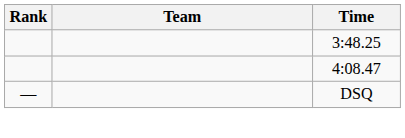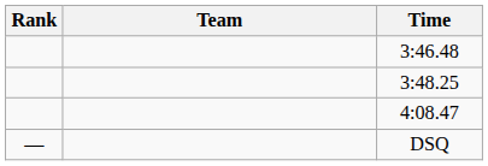 <table class=wikitable style="text-align:center">
 <tr>
 <th width=40>Rank</th>
 <th width=250>Team</th>
 <th width=80>Time</th>
+</tr>
+<tr>
+<td></td>
+<td align=left></td>
+<td>3:46.48</td>
 </tr>
 <tr>
 <td></td>
 <td align=left></td>
 <td>3:48.25</td>
 </tr>
 <tr>
 <td></td>
 <td align=left></td>
 <td>4:08.47</td>
 </tr>
 <tr>
 <td>—</td>
 <td align=left></td>
 <td>DSQ</td>
 </tr>
 </table>
